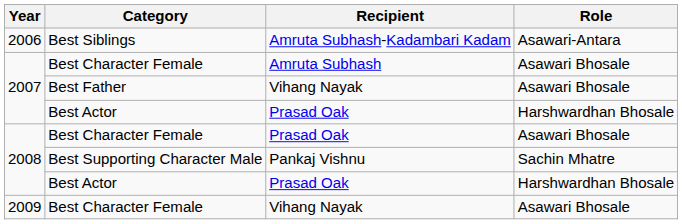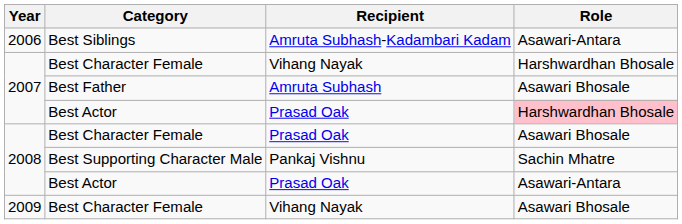 <table class="wikitable">
 <tr>
 <th>Year</th>
 <th>Category</th>
 <th>Recipient</th>
 <th>Role</th>
 </tr>
 <tr>
 <td>2006</td>
 <td>Best Siblings</td>
 <td><a href='#'>Amruta Subhash</a>-<a href='#'>Kadambari Kadam</a></td>
 <td>Asawari-Antara</td>
 </tr>
 <tr>
 <td rowspan="3">2007</td>
 <td>Best Character Female</td>
-<td><a href='#'>Amruta Subhash</a></td>
-<td>Asawari Bhosale</td>
+<td>Vihang Nayak</td>
+<td>Harshwardhan Bhosale</td>
 </tr>
 <tr>
 <td>Best Father</td>
-<td>Vihang Nayak</td>
+<td><a href='#'>Amruta Subhash</a></td>
 <td>Asawari Bhosale</td>
 </tr>
 <tr>
 <td>Best Actor</td>
 <td><a href='#'>Prasad Oak</a></td>
-<td>Harshwardhan Bhosale</td>
+<td style="background: pink;">Harshwardhan Bhosale</td>
 </tr>
 <tr>
 <td rowspan="3">2008</td>
 <td>Best Character Female</td>
 <td><a href='#'>Prasad Oak</a></td>
 <td>Asawari Bhosale</td>
 </tr>
 <tr>
 <td>Best Supporting Character Male</td>
 <td>Pankaj Vishnu</td>
 <td>Sachin Mhatre</td>
 </tr>
 <tr>
 <td>Best Actor</td>
 <td><a href='#'>Prasad Oak</a></td>
-<td>Harshwardhan Bhosale</td>
+<td>Asawari-Antara</td>
 </tr>
 <tr>
 <td>2009</td>
 <td>Best Character Female</td>
 <td>Vihang Nayak</td>
 <td>Asawari Bhosale</td>
 </tr>
 </table>
